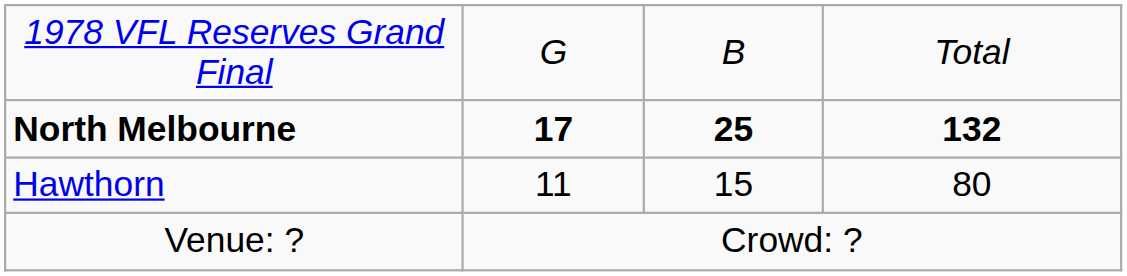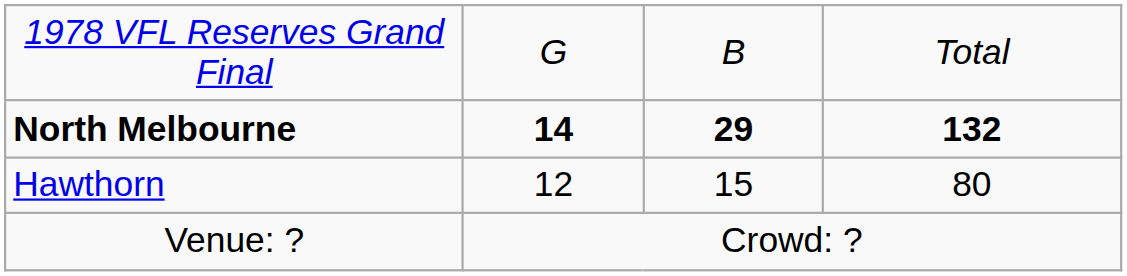 <table class="wikitable" style="text-align:center; width:40%">
 <tr>
 <td width=200><em><a href='#'>1978 VFL Reserves Grand Final</a></em></td>
 <td><em>G</em></td>
 <td><em>B</em></td>
 <td><em>Total</em></td>
 </tr>
 <tr>
 <td style="text-align:left"><strong>North Melbourne</strong></td>
-<td><strong>17</strong></td>
-<td><strong>25</strong></td>
+<td><strong>14</strong></td>
+<td><strong>29</strong></td>
 <td><strong>132</strong></td>
 </tr>
 <tr>
 <td style="text-align:left"><a href='#'>Hawthorn</a></td>
-<td>11</td>
+<td>12</td>
 <td>15</td>
 <td>80</td>
 </tr>
 <tr>
 <td>Venue: ?</td>
 <td colspan=3>Crowd: ?</td>
 </tr>
 </table>
